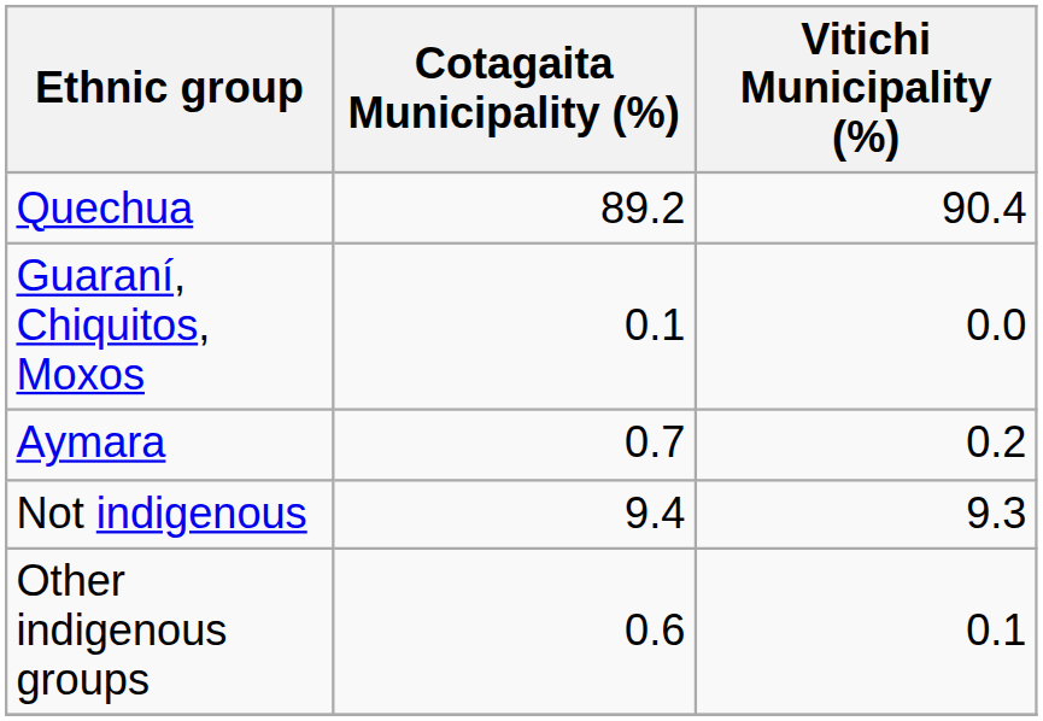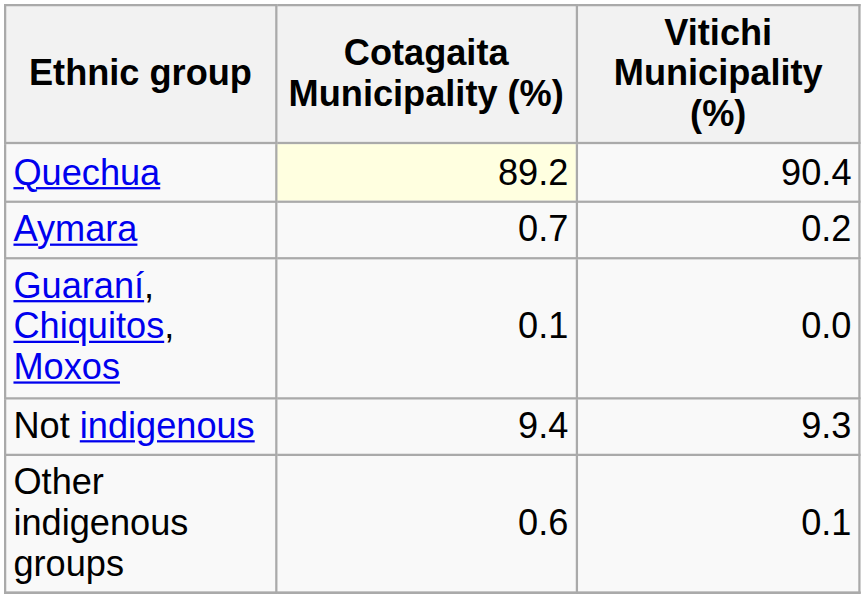 <table class="wikitable" border="1" style="width:30%;" border="1">
 <tr bgcolor=#EFEFEF>
 <th><strong>Ethnic group</strong></th>
 <th><strong>Cotagaita Municipality (%)</strong></th>
 <th><strong>Vitichi Municipality (%)</strong></th>
 </tr>
 <tr>
 <td><a href='#'>Quechua</a></td>
-<td align="right">89.2</td>
+<td align="right" style="background: lightyellow;">89.2</td>
 <td align="right">90.4</td>
+</tr>
+<tr>
+<td><a href='#'>Aymara</a></td>
+<td align="right">0.7</td>
+<td align="right">0.2</td>
 </tr>
 <tr>
 <td><a href='#'>Guaraní</a>, <a href='#'>Chiquitos</a>, <a href='#'>Moxos</a></td>
 <td align="right">0.1</td>
 <td align="right">0.0</td>
-</tr>
-<tr>
-<td><a href='#'>Aymara</a></td>
-<td align="right">0.7</td>
-<td align="right">0.2</td>
 </tr>
 <tr>
 <td>Not <a href='#'>indigenous</a></td>
 <td align="right">9.4</td>
 <td align="right">9.3</td>
 </tr>
 <tr>
 <td>Other indigenous groups</td>
 <td align="right">0.6</td>
 <td align="right">0.1</td>
 </tr>
 <tr>
 </tr>
 </table>
